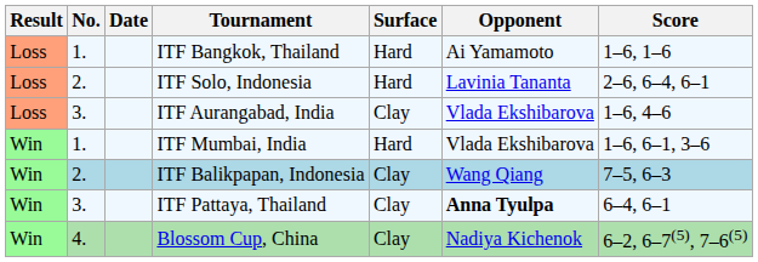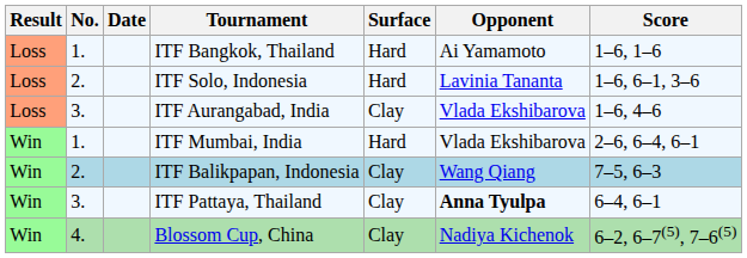 <table class="sortable wikitable">
 <tr>
 <th>Result</th>
 <th>No.</th>
 <th>Date</th>
 <th>Tournament</th>
 <th>Surface</th>
 <th>Opponent</th>
 <th class="unsortable">Score</th>
 </tr>
 <tr style="background:#f0f8ff;">
 <td style="background:#ffa07a;">Loss</td>
 <td>1.</td>
 <td></td>
 <td>ITF Bangkok, Thailand</td>
 <td>Hard</td>
 <td> Ai Yamamoto</td>
 <td>1–6, 1–6</td>
 </tr>
 <tr style="background:#f0f8ff;">
 <td style="background:#ffa07a;">Loss</td>
 <td>2.</td>
 <td></td>
 <td>ITF Solo, Indonesia</td>
 <td>Hard</td>
 <td> <a href='#'>Lavinia Tananta</a></td>
-<td>2–6, 6–4, 6–1</td>
+<td>1–6, 6–1, 3–6</td>
 </tr>
 <tr style="background:#f0f8ff;">
 <td style="background:#ffa07a;">Loss</td>
 <td>3.</td>
 <td></td>
 <td>ITF Aurangabad, India</td>
 <td>Clay</td>
 <td> <a href='#'>Vlada Ekshibarova</a></td>
 <td>1–6, 4–6</td>
 </tr>
 <tr style="background:#f0f8ff;">
 <td style="background:#98fb98;">Win</td>
 <td>1.</td>
 <td></td>
 <td>ITF Mumbai, India</td>
 <td>Hard</td>
 <td> Vlada Ekshibarova</td>
-<td>1–6, 6–1, 3–6</td>
+<td>2–6, 6–4, 6–1</td>
 </tr>
 <tr style="background:lightblue;">
 <td style="background:#98fb98;">Win</td>
 <td>2.</td>
 <td></td>
 <td>ITF Balikpapan, Indonesia</td>
 <td>Clay</td>
 <td> <a href='#'>Wang Qiang</a></td>
 <td>7–5, 6–3</td>
 </tr>
 <tr style="background:#f0f8ff;">
 <td style="background:#98fb98;">Win</td>
 <td>3.</td>
 <td></td>
 <td>ITF Pattaya, Thailand</td>
 <td>Clay</td>
 <td><strong> Anna Tyulpa</strong></td>
 <td>6–4, 6–1</td>
 </tr>
 <tr style="background:#addfad;">
 <td style="background:#98fb98;">Win</td>
 <td>4.</td>
 <td></td>
 <td><a href='#'>Blossom Cup</a>, China</td>
 <td>Clay</td>
 <td> <a href='#'>Nadiya Kichenok</a></td>
 <td>6–2, 6–7<sup>(5)</sup>, 7–6<sup>(5)</sup></td>
 </tr>
 </table>
